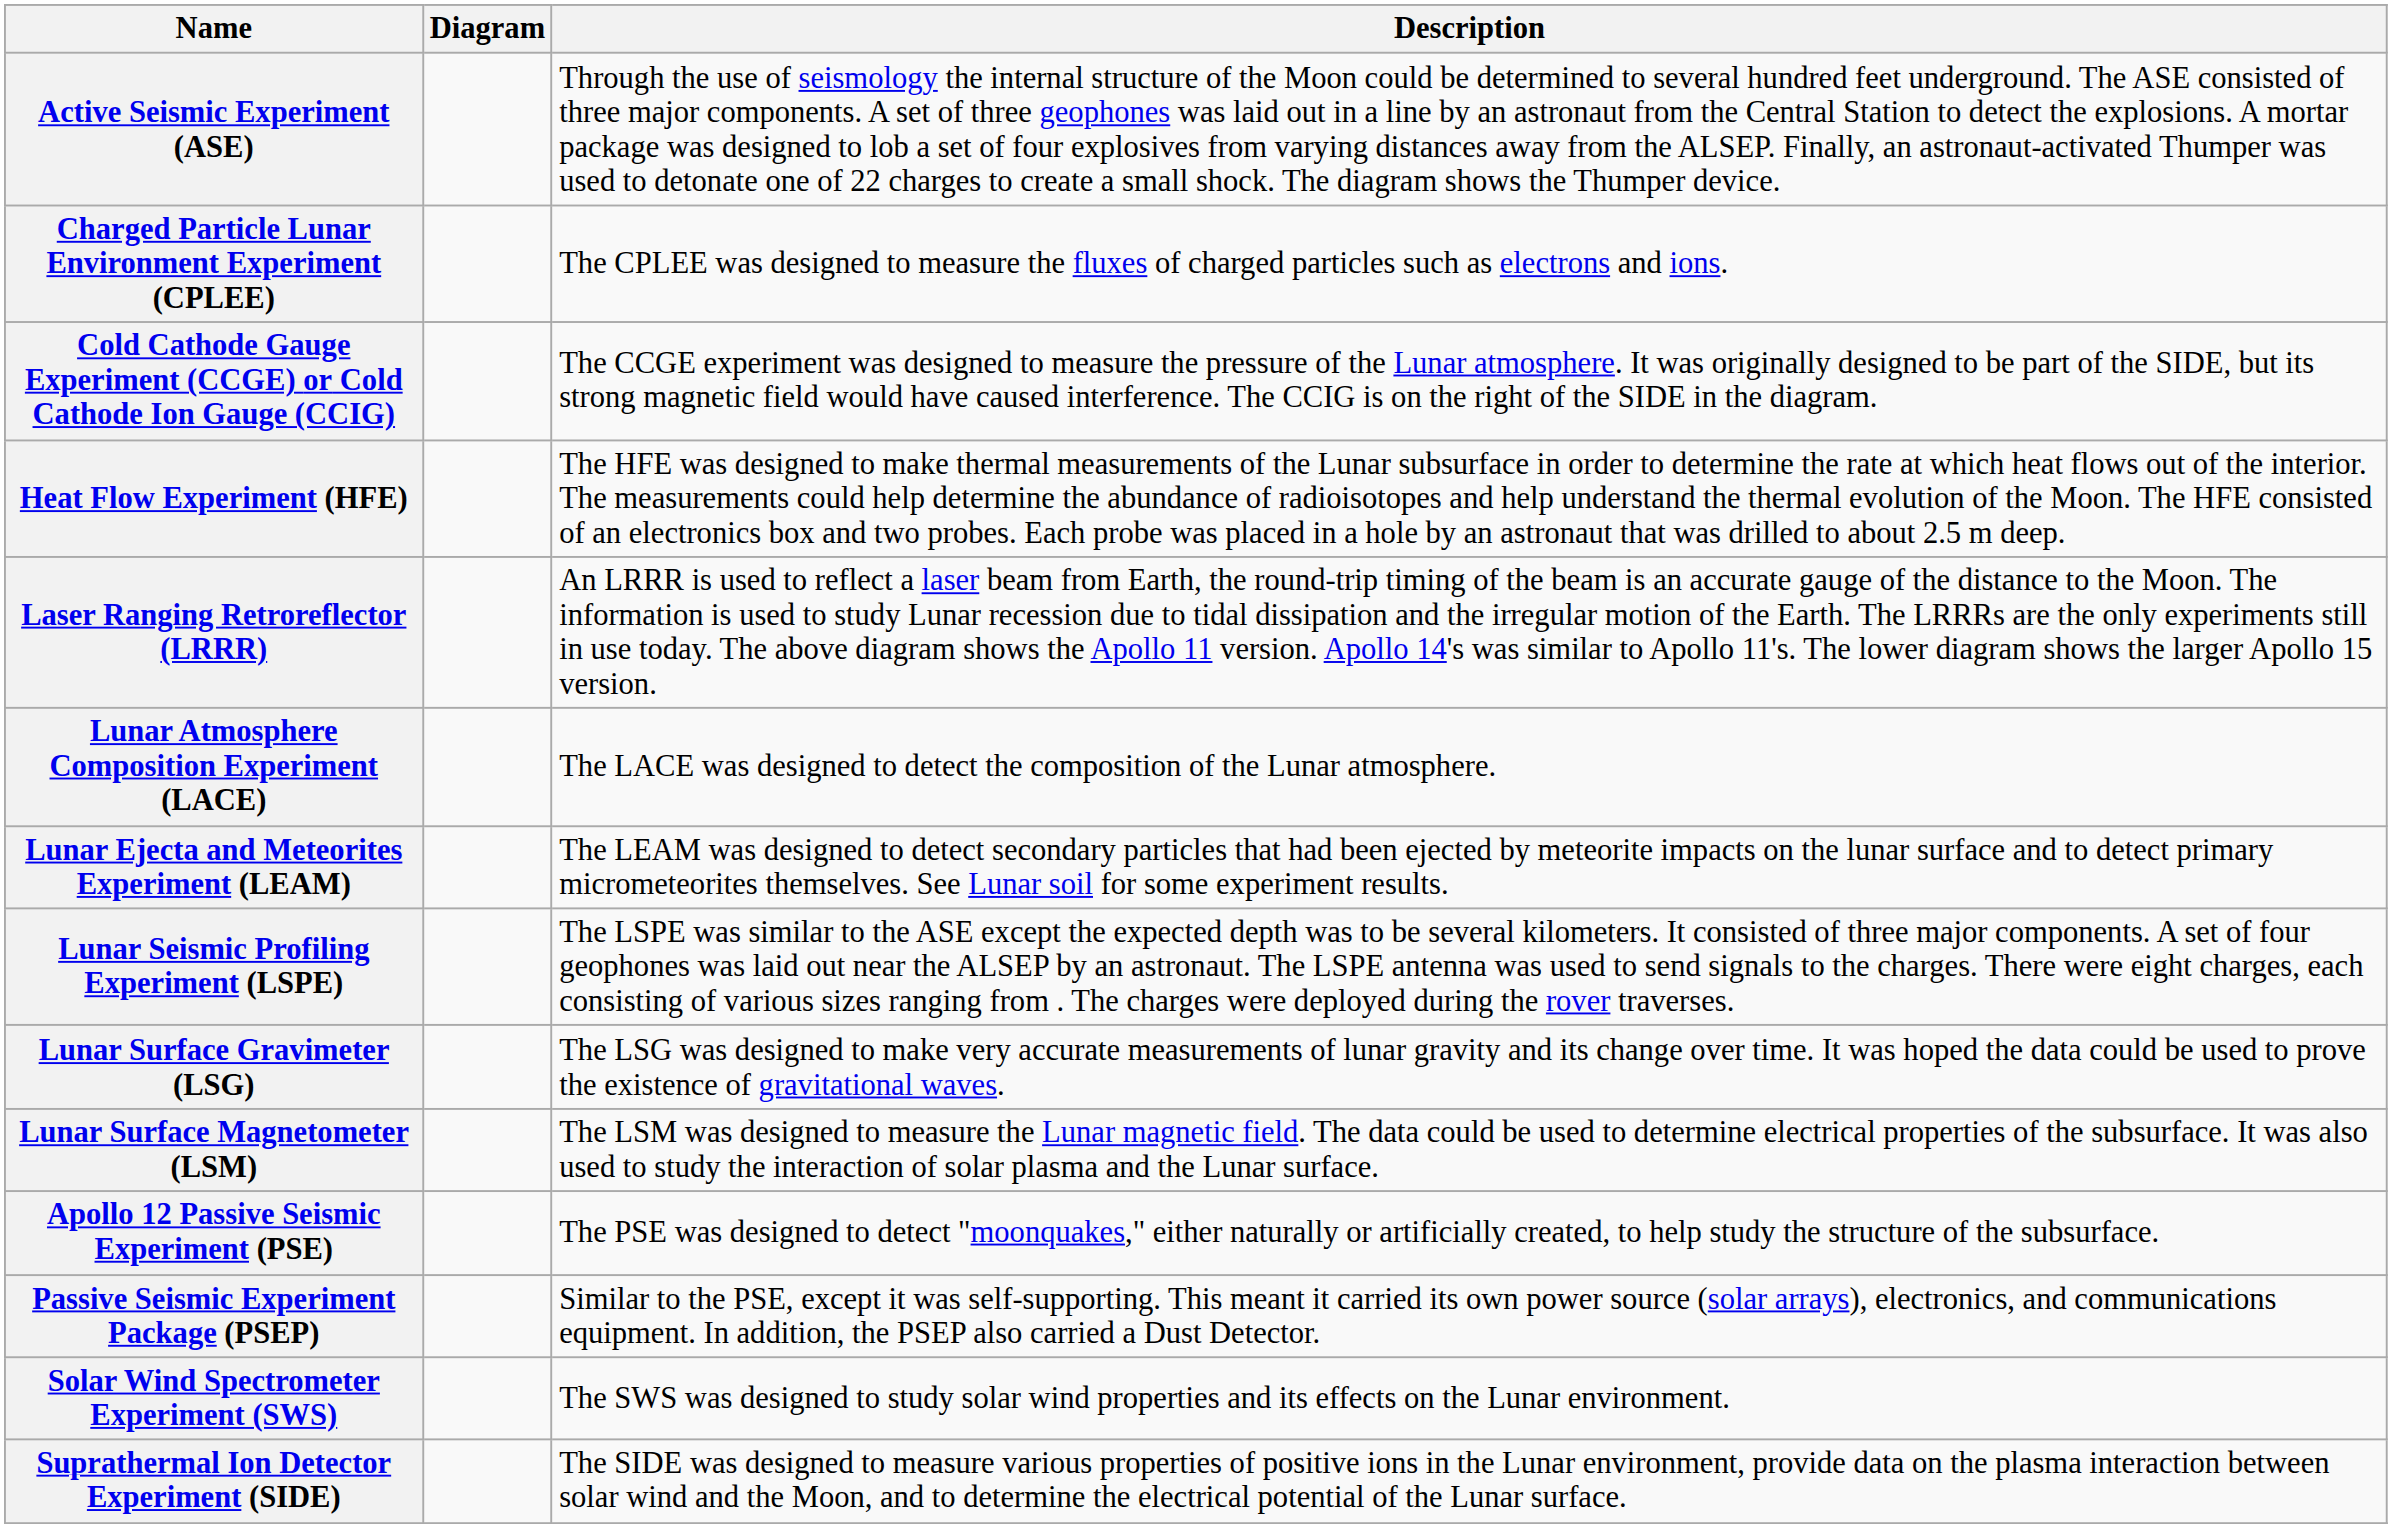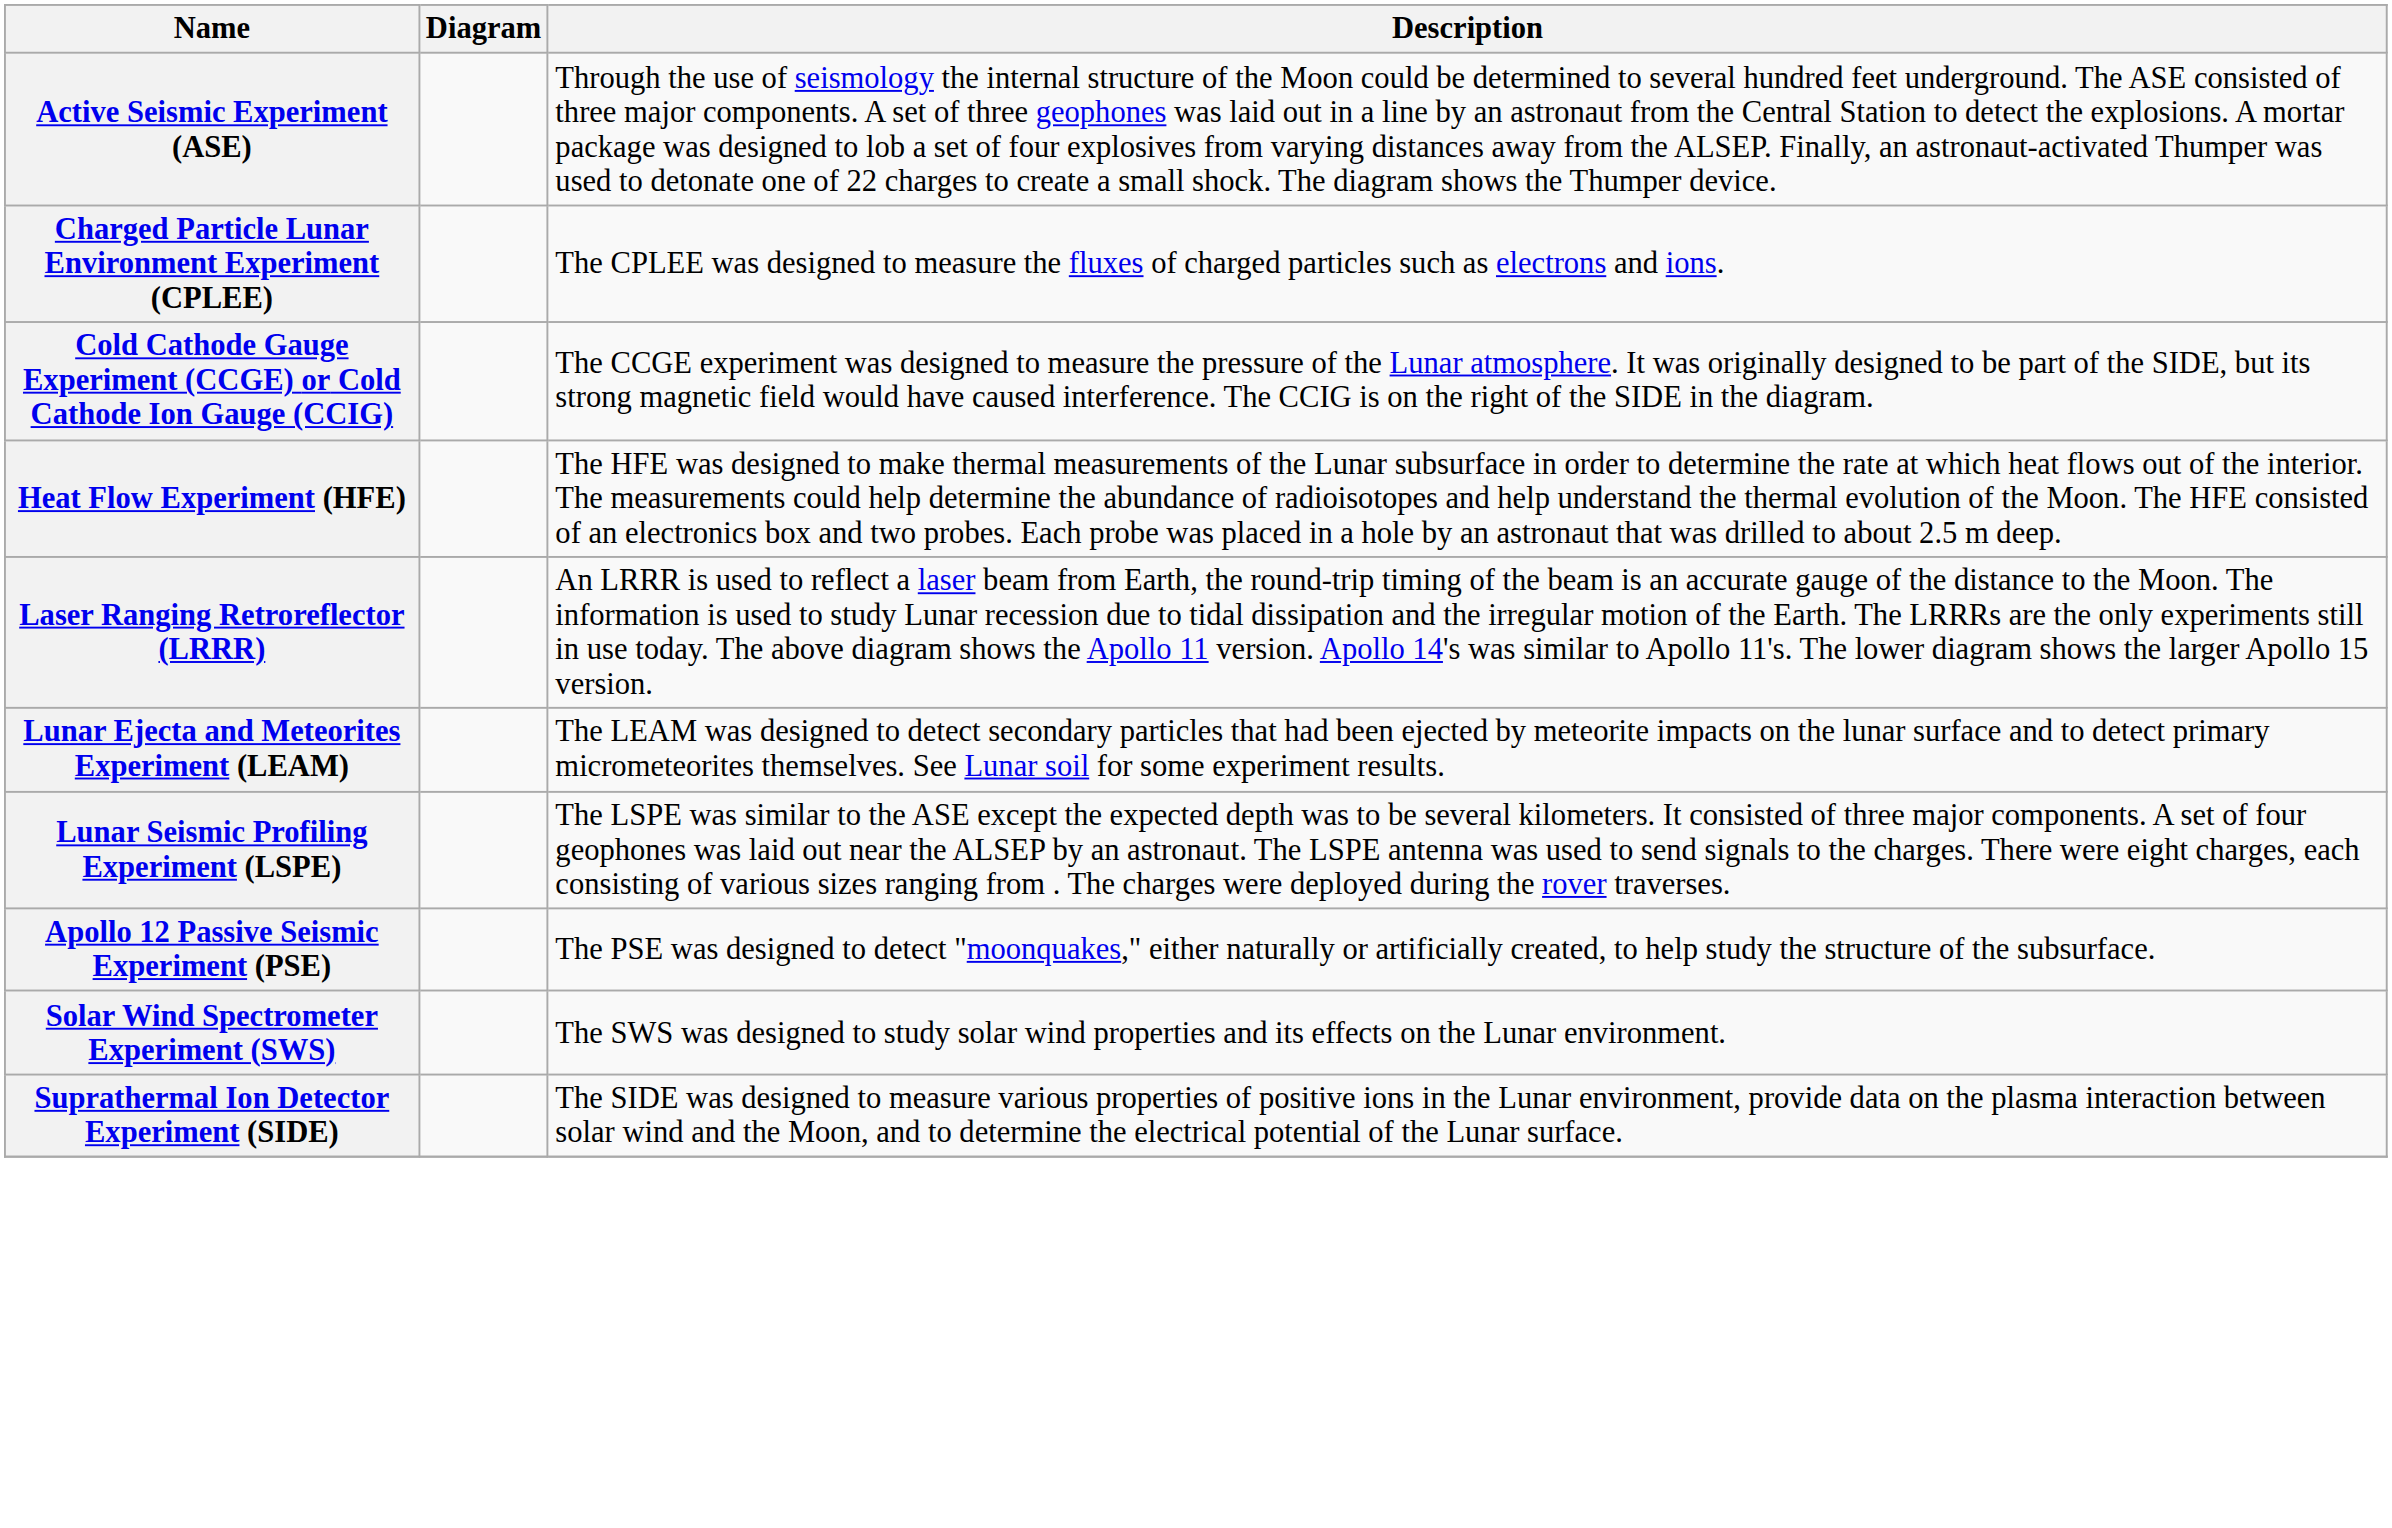 <table class="wikitable">
 <tr>
 <th>Name</th>
 <th>Diagram</th>
 <th>Description</th>
 </tr>
 <tr>
 <th><a href='#'>Active Seismic Experiment</a> (ASE)</th>
 <td></td>
 <td>Through the use of <a href='#'>seismology</a> the internal structure of the Moon could be determined to several hundred feet underground. The ASE consisted of three major components. A set of three <a href='#'>geophones</a> was laid out in a line by an astronaut from the Central Station to detect the explosions. A mortar package was designed to lob a set of four explosives from varying distances away from the ALSEP. Finally, an astronaut-activated Thumper was used to detonate one of 22 charges to create a small shock. The diagram shows the Thumper device.</td>
 </tr>
 <tr>
 <th><a href='#'>Charged Particle Lunar Environment Experiment</a> (CPLEE)</th>
 <td></td>
 <td>The CPLEE was designed to measure the <a href='#'>fluxes</a> of charged particles such as <a href='#'>electrons</a> and <a href='#'>ions</a>.</td>
 </tr>
 <tr>
 <th><a href='#'>Cold Cathode Gauge Experiment (CCGE) <strong>or</strong> Cold Cathode Ion Gauge (CCIG)</a></th>
 <td></td>
 <td>The CCGE experiment was designed to measure the pressure of the <a href='#'>Lunar atmosphere</a>. It was originally designed to be part of the SIDE, but its strong magnetic field would have caused interference. The CCIG is on the right of the SIDE in the diagram.</td>
 </tr>
 <tr>
 <th><a href='#'>Heat Flow Experiment</a> (HFE)</th>
 <td></td>
 <td>The HFE was designed to make thermal measurements of the Lunar subsurface in order to determine the rate at which heat flows out of the interior. The measurements could help determine the abundance of radioisotopes and help understand the thermal evolution of the Moon. The HFE consisted of an electronics box and two probes. Each probe was placed in a hole by an astronaut that was drilled to about 2.5 m deep.</td>
 </tr>
 <tr>
 <th><a href='#'>Laser Ranging Retroreflector (LRRR)</a></th>
 <td><br></td>
 <td>An LRRR is used to reflect a <a href='#'>laser</a> beam from Earth, the round-trip timing of the beam is an accurate gauge of the distance to the Moon. The information is used to study Lunar recession due to tidal dissipation and the irregular motion of the Earth. The LRRRs are the only experiments still in use today. The above diagram shows the <a href='#'>Apollo 11</a> version. <a href='#'>Apollo 14</a>'s was similar to Apollo 11's. The lower diagram shows the larger Apollo 15 version.</td>
 </tr>
 <tr>
-<th><a href='#'>Lunar Atmosphere Composition Experiment</a> (LACE)</th>
-<td></td>
-<td>The LACE was designed to detect the composition of the Lunar atmosphere.</td>
-</tr>
-<tr>
 <th><a href='#'>Lunar Ejecta and Meteorites Experiment</a> (LEAM)</th>
 <td></td>
 <td>The LEAM was designed to detect secondary particles that had been ejected by meteorite impacts on the lunar surface and to detect primary micrometeorites themselves. See <a href='#'>Lunar soil</a> for some experiment results.</td>
 </tr>
 <tr>
 <th><a href='#'>Lunar Seismic Profiling Experiment</a> (LSPE)</th>
 <td><br></td>
 <td>The LSPE was similar to the ASE except the expected depth was to be several kilometers. It consisted of three major components. A set of four geophones was laid out near the ALSEP by an astronaut. The LSPE antenna was used to send signals to the charges. There were eight charges, each consisting of various sizes ranging from . The charges were deployed during the <a href='#'>rover</a> traverses.</td>
 </tr>
 <tr>
-<th><a href='#'>Lunar Surface Gravimeter</a> (LSG)</th>
-<td></td>
-<td>The LSG was designed to make very accurate measurements of lunar gravity and its change over time. It was hoped the data could be used to prove the existence of <a href='#'>gravitational waves</a>.</td>
-</tr>
-<tr>
-<th><a href='#'>Lunar Surface Magnetometer</a> (LSM)</th>
-<td></td>
-<td>The LSM was designed to measure the <a href='#'>Lunar magnetic field</a>. The data could be used to determine electrical properties of the subsurface. It was also used to study the interaction of solar plasma and the Lunar surface.</td>
-</tr>
-<tr>
 <th><a href='#'>Apollo 12 Passive Seismic Experiment</a> (PSE)</th>
 <td></td>
 <td>The PSE was designed to detect "<a href='#'>moonquakes</a>," either naturally or artificially created, to help study the structure of the subsurface.</td>
-</tr>
-<tr>
-<th><a href='#'>Passive Seismic Experiment Package</a> (PSEP)</th>
-<td></td>
-<td>Similar to the PSE, except it was self-supporting. This meant it carried its own power source (<a href='#'>solar arrays</a>), electronics, and communications equipment. In addition, the PSEP also carried a Dust Detector.</td>
 </tr>
 <tr>
 <th><a href='#'>Solar Wind Spectrometer Experiment (SWS)</a></th>
 <td></td>
 <td>The SWS was designed to study solar wind properties and its effects on the Lunar environment.</td>
 </tr>
 <tr>
 <th><a href='#'>Suprathermal Ion Detector Experiment</a> (SIDE)</th>
 <td></td>
 <td>The SIDE was designed to measure various properties of positive ions in the Lunar environment, provide data on the plasma interaction between solar wind and the Moon, and to determine the electrical potential of the Lunar surface.</td>
 </tr>
 <tr>
 </tr>
 </table>
